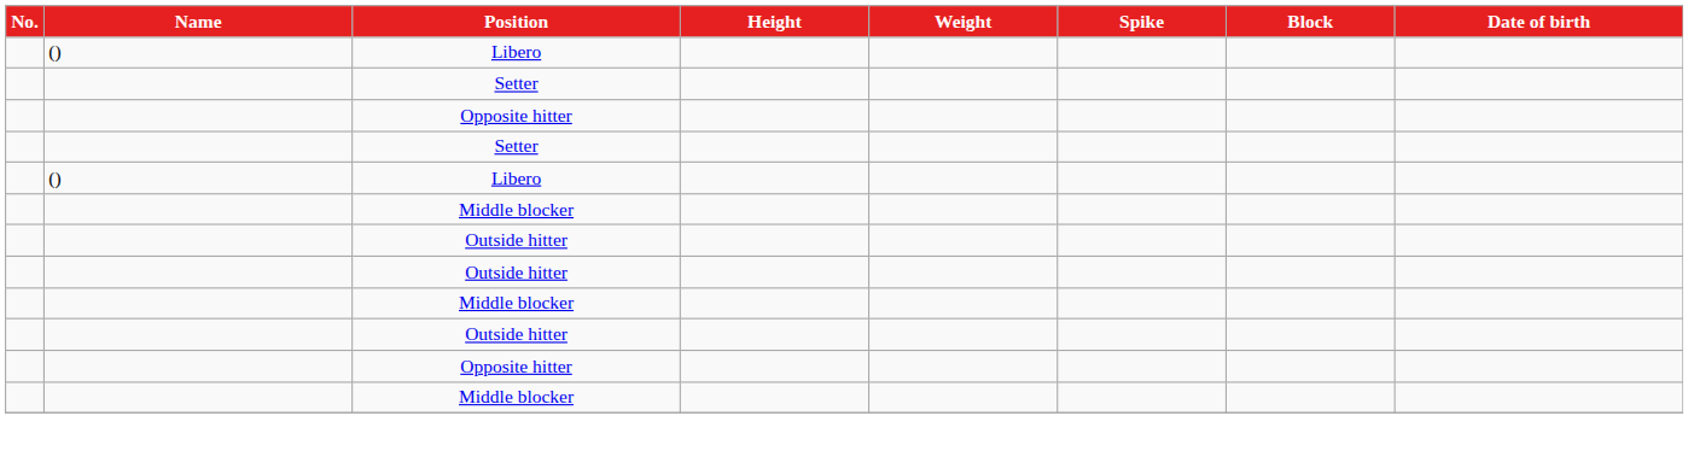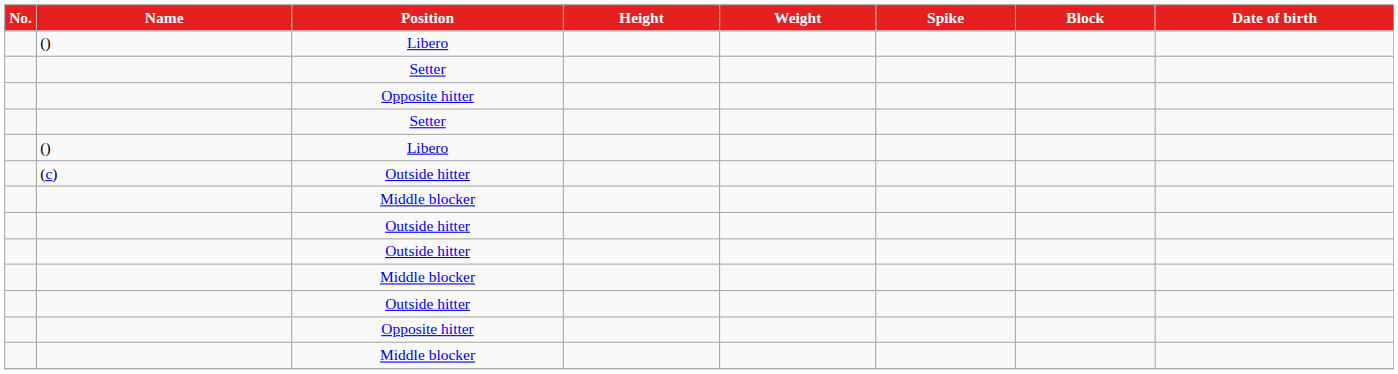 <table class="wikitable sortable" style="font-size:88%; text-align:center; width:100%;">
 <tr>
 <th style="width:1em; background:#E62020; color:white;">No.</th>
 <th style="width:15em; background:#E62020; color:white;">Name</th>
 <th style="width:16em; background:#E62020; color:white;">Position</th>
 <th style="width:9em; background:#E62020; color:white;">Height</th>
 <th style="width:9em; background:#E62020; color:white;">Weight</th>
 <th style="width:8em; background:#E62020; color:white;">Spike</th>
 <th style="width:8em; background:#E62020; color:white;">Block</th>
 <th style="width:14em; background:#E62020; color:white;">Date of birth</th>
 </tr>
 <tr>
 <td></td>
 <td align=left>  ()</td>
 <td><a href='#'>Libero</a></td>
 <td></td>
 <td></td>
 <td></td>
 <td></td>
 <td align=right></td>
 </tr>
 <tr>
 <td></td>
 <td align=left> </td>
 <td><a href='#'>Setter</a></td>
 <td></td>
 <td></td>
 <td></td>
 <td></td>
 <td align=right></td>
 </tr>
 <tr>
 <td></td>
 <td align=left> </td>
 <td><a href='#'>Opposite hitter</a></td>
 <td></td>
 <td></td>
 <td></td>
 <td></td>
 <td align=right></td>
 </tr>
 <tr>
 <td></td>
 <td align=left> </td>
 <td><a href='#'>Setter</a></td>
 <td></td>
 <td></td>
 <td></td>
 <td></td>
 <td align=right></td>
 </tr>
 <tr>
 <td></td>
 <td align=left>  ()</td>
 <td><a href='#'>Libero</a></td>
+<td></td>
+<td></td>
+<td></td>
+<td></td>
+<td align=right></td>
+</tr>
+<tr>
+<td></td>
+<td align=left>  (<a href='#'>c</a>)</td>
+<td><a href='#'>Outside hitter</a></td>
 <td></td>
 <td></td>
 <td></td>
 <td></td>
 <td align=right></td>
 </tr>
 <tr>
 <td></td>
 <td align=left> </td>
 <td><a href='#'>Middle blocker</a></td>
 <td></td>
 <td></td>
 <td></td>
 <td></td>
 <td align=right></td>
 </tr>
 <tr>
 <td></td>
 <td align=left> </td>
 <td><a href='#'>Outside hitter</a></td>
 <td></td>
 <td></td>
 <td></td>
 <td></td>
 <td align=right></td>
 </tr>
 <tr>
 <td></td>
 <td align=left> </td>
 <td><a href='#'>Outside hitter</a></td>
 <td></td>
 <td></td>
 <td></td>
 <td></td>
 <td align=right></td>
 </tr>
 <tr>
 <td></td>
 <td align=left> </td>
 <td><a href='#'>Middle blocker</a></td>
 <td></td>
 <td></td>
 <td></td>
 <td></td>
 <td align=right></td>
 </tr>
 <tr>
 <td></td>
 <td align=left> </td>
 <td><a href='#'>Outside hitter</a></td>
 <td></td>
 <td></td>
 <td></td>
 <td></td>
 <td align=right></td>
 </tr>
 <tr>
 <td></td>
 <td align=left> </td>
 <td><a href='#'>Opposite hitter</a></td>
 <td></td>
 <td></td>
 <td></td>
 <td></td>
 <td align=right></td>
 </tr>
 <tr>
 <td></td>
 <td align=left> </td>
 <td><a href='#'>Middle blocker</a></td>
 <td></td>
 <td></td>
 <td></td>
 <td></td>
 <td align=right></td>
 </tr>
 <tr>
 </tr>
 </table>
